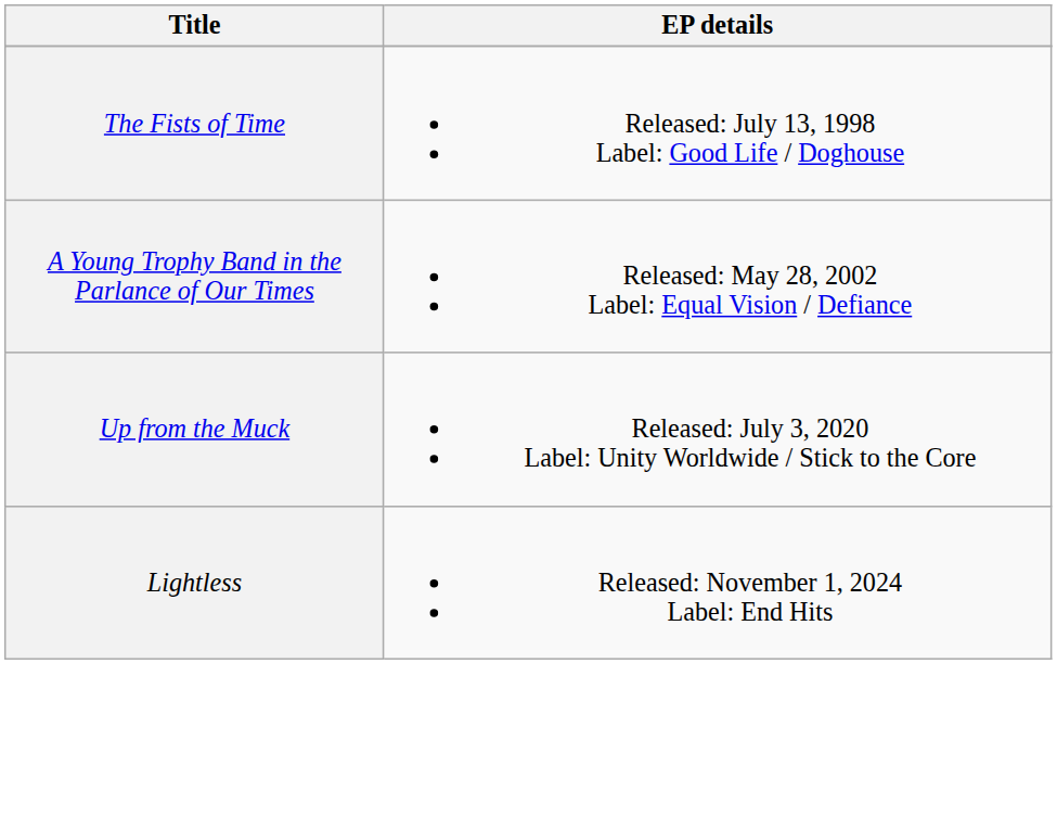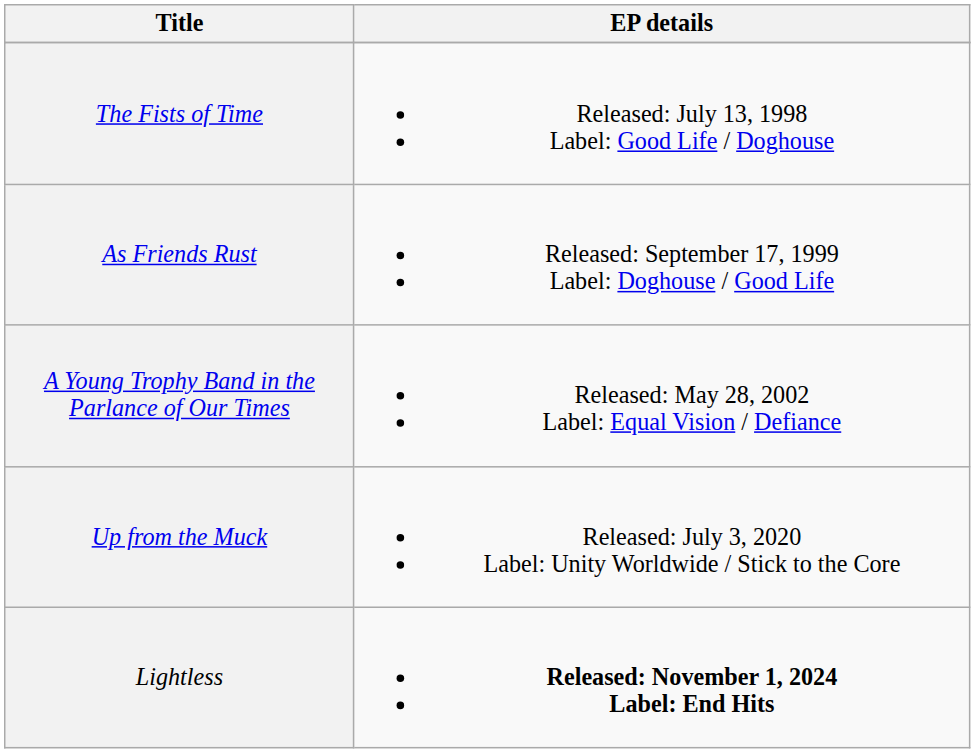 <table class="wikitable plainrowheaders" style="text-align:center;" border="1">
 <tr>
 <th rowspan="1" scope="col" style="width:14em;">Title</th>
 <th rowspan="1" scope="col" style="width:25em;">EP details</th>
 </tr>
 <tr>
 </tr>
 <tr>
 <th scope="row" style="font-weight:normal;"><em><a href='#'>The Fists of Time</a></em></th>
 <td><br><ul><li>Released: July 13, 1998</li><li>Label: <a href='#'>Good Life</a> / <a href='#'>Doghouse</a></li></ul></td>
 </tr>
 <tr>
+<th scope="row" style="font-weight:normal;"><em><a href='#'>As Friends Rust</a></em></th>
+<td><br><ul><li>Released: September 17, 1999</li><li>Label: <a href='#'>Doghouse</a> / <a href='#'>Good Life</a></li></ul></td>
+</tr>
+<tr>
 <th scope="row" style="font-weight:normal;"><em><a href='#'>A Young Trophy Band in the Parlance of Our Times</a></em></th>
 <td><br><ul><li>Released: May 28, 2002</li><li>Label: <a href='#'>Equal Vision</a> / <a href='#'>Defiance</a></li></ul></td>
 </tr>
 <tr>
 <th scope="row" style="font-weight:normal;"><em><a href='#'>Up from the Muck</a></em></th>
 <td><br><ul><li>Released: July 3, 2020</li><li>Label: Unity Worldwide / Stick to the Core</li></ul></td>
 </tr>
 <tr>
 <th scope="row" style="font-weight:normal;"><em>Lightless</em></th>
-<td><br><ul><li>Released: November 1, 2024</li><li>Label: End Hits</li></ul></td>
+<td><strong><br><ul><li>Released: November 1, 2024</li><li>Label: End Hits</li></ul></strong></td>
 </tr>
 </table>
